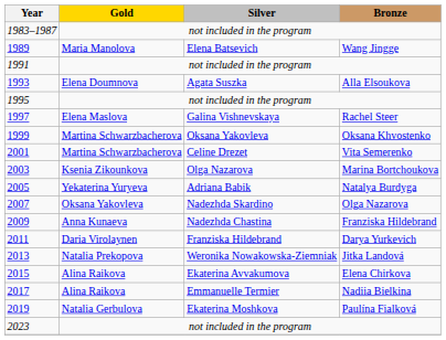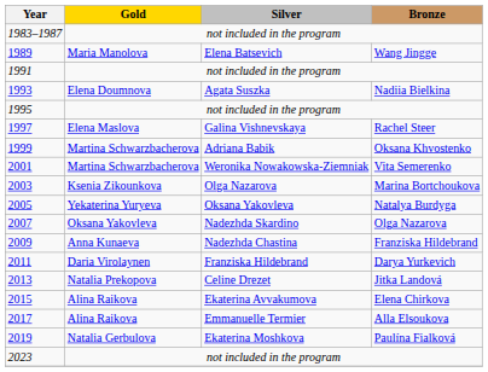 <table class="wikitable">
 <tr>
 <th>Year</th>
 <td align=center bgcolor=gold><strong>Gold</strong></td>
 <td align=center bgcolor=silver><strong>Silver</strong></td>
 <td align=center bgcolor=cc9966><strong>Bronze</strong></td>
 </tr>
 <tr>
 <td><em>1983–1987</em></td>
 <td colspan=3 align=center><em>not included in the program</em></td>
 </tr>
 <tr>
 <td><a href='#'>1989</a></td>
 <td> <a href='#'>Maria Manolova</a></td>
 <td> <a href='#'>Elena Batsevich</a></td>
 <td> <a href='#'>Wang Jingge</a></td>
 </tr>
 <tr>
 <td><em>1991</em></td>
 <td colspan=3 align=center><em>not included in the program</em></td>
 </tr>
 <tr>
 <td><a href='#'>1993</a></td>
 <td> <a href='#'>Elena Doumnova</a></td>
 <td> <a href='#'>Agata Suszka</a></td>
-<td> <a href='#'>Alla Elsoukova</a></td>
+<td> <a href='#'>Nadiia Bielkina</a></td>
 </tr>
 <tr>
 <td><em>1995</em></td>
 <td colspan=3 align=center><em>not included in the program</em></td>
 </tr>
 <tr>
 <td><a href='#'>1997</a></td>
 <td> <a href='#'>Elena Maslova</a></td>
 <td> <a href='#'>Galina Vishnevskaya</a></td>
 <td> <a href='#'>Rachel Steer</a></td>
 </tr>
 <tr>
 <td><a href='#'>1999</a></td>
 <td> <a href='#'>Martina Schwarzbacherova</a></td>
-<td> <a href='#'>Oksana Yakovleva</a></td>
+<td> <a href='#'>Adriana Babik</a></td>
 <td> <a href='#'>Oksana Khvostenko</a></td>
 </tr>
 <tr>
 <td><a href='#'>2001</a></td>
 <td> <a href='#'>Martina Schwarzbacherova</a></td>
-<td> <a href='#'>Celine Drezet</a></td>
+<td> <a href='#'>Weronika Nowakowska-Ziemniak</a></td>
 <td> <a href='#'>Vita Semerenko</a></td>
 </tr>
 <tr>
 <td><a href='#'>2003</a></td>
 <td> <a href='#'>Ksenia Zikounkova</a></td>
 <td> <a href='#'>Olga Nazarova</a></td>
 <td> <a href='#'>Marina Bortchoukova</a></td>
 </tr>
 <tr>
 <td><a href='#'>2005</a></td>
 <td> <a href='#'>Yekaterina Yuryeva</a></td>
-<td> <a href='#'>Adriana Babik</a></td>
+<td> <a href='#'>Oksana Yakovleva</a></td>
 <td> <a href='#'>Natalya Burdyga</a></td>
 </tr>
 <tr>
 <td><a href='#'>2007</a></td>
 <td> <a href='#'>Oksana Yakovleva</a></td>
 <td> <a href='#'>Nadezhda Skardino</a></td>
 <td> <a href='#'>Olga Nazarova</a></td>
 </tr>
 <tr>
 <td><a href='#'>2009</a></td>
 <td> <a href='#'>Anna Kunaeva</a></td>
 <td> <a href='#'>Nadezhda Chastina</a></td>
 <td> <a href='#'>Franziska Hildebrand</a></td>
 </tr>
 <tr>
 <td><a href='#'>2011</a></td>
 <td> <a href='#'>Daria Virolaynen</a></td>
 <td> <a href='#'>Franziska Hildebrand</a></td>
 <td> <a href='#'>Darya Yurkevich</a></td>
 </tr>
 <tr>
 <td><a href='#'>2013</a></td>
 <td> <a href='#'>Natalia Prekopova</a></td>
-<td> <a href='#'>Weronika Nowakowska-Ziemniak</a></td>
+<td> <a href='#'>Celine Drezet</a></td>
 <td> <a href='#'>Jitka Landová</a></td>
 </tr>
 <tr>
 <td><a href='#'>2015</a></td>
 <td> <a href='#'>Alina Raikova</a></td>
 <td> <a href='#'>Ekaterina Avvakumova</a></td>
 <td> <a href='#'>Elena Chirkova</a></td>
 </tr>
 <tr>
 <td><a href='#'>2017</a></td>
 <td> <a href='#'>Alina Raikova</a></td>
 <td> <a href='#'>Emmanuelle Termier</a></td>
-<td> <a href='#'>Nadiia Bielkina</a></td>
+<td> <a href='#'>Alla Elsoukova</a></td>
 </tr>
 <tr>
 <td><a href='#'>2019</a></td>
 <td> <a href='#'>Natalia Gerbulova</a></td>
 <td> <a href='#'>Ekaterina Moshkova</a></td>
 <td> <a href='#'>Paulína Fialková</a></td>
 </tr>
 <tr>
 <td><em>2023</em></td>
 <td colspan=3 align=center><em>not included in the program</em></td>
 </tr>
 <tr>
 </tr>
 </table>
